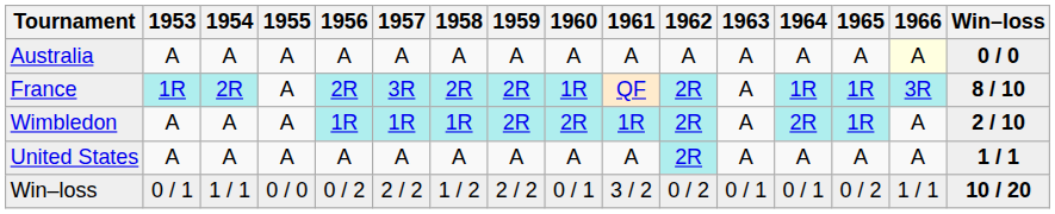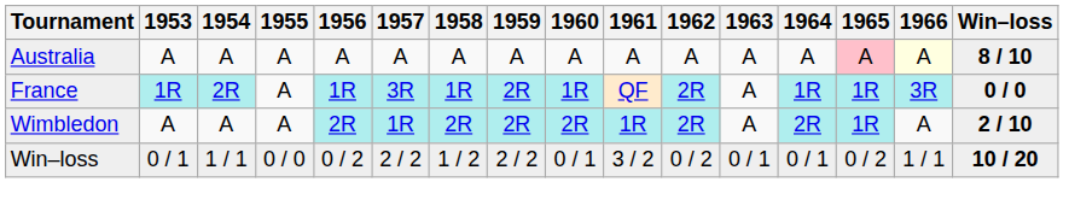 <table class="wikitable">
 <tr>
 <th>Tournament</th>
 <th>1953</th>
 <th>1954</th>
 <th>1955</th>
 <th>1956</th>
 <th>1957</th>
 <th>1958</th>
 <th>1959</th>
 <th>1960</th>
 <th>1961</th>
 <th>1962</th>
 <th>1963</th>
 <th>1964</th>
 <th>1965</th>
 <th>1966</th>
 <th>Win–loss</th>
 </tr>
 <tr>
 <td style="background:#EFEFEF;"><a href='#'>Australia</a></td>
 <td align="center">A</td>
 <td align="center">A</td>
 <td align="center">A</td>
 <td align="center">A</td>
 <td align="center">A</td>
 <td align="center">A</td>
 <td align="center">A</td>
 <td align="center">A</td>
 <td align="center">A</td>
 <td align="center">A</td>
 <td align="center">A</td>
 <td align="center">A</td>
-<td align="center">A</td>
+<td align="center" style="background: pink;">A</td>
 <td align="center" style="background: lightyellow;">A</td>
-<td align="center" style="background:#EFEFEF;"><strong>0 / 0</strong></td>
+<td align="center" style="background:#EFEFEF;"><strong>8 / 10</strong></td>
 </tr>
 <tr>
 <td style="background:#EFEFEF;"><a href='#'>France</a></td>
 <td align="center" style="background:#afeeee;"><a href='#'>1R</a></td>
 <td align="center" style="background:#afeeee;"><a href='#'>2R</a></td>
 <td align="center">A</td>
-<td align="center" style="background:#afeeee;"><a href='#'>2R</a></td>
+<td align="center" style="background:#afeeee;"><a href='#'>1R</a></td>
 <td align="center" style="background:#afeeee;"><a href='#'>3R</a></td>
-<td align="center" style="background:#afeeee;"><a href='#'>2R</a></td>
+<td align="center" style="background:#afeeee;"><a href='#'>1R</a></td>
 <td align="center" style="background:#afeeee;"><a href='#'>2R</a></td>
 <td align="center" style="background:#afeeee;"><a href='#'>1R</a></td>
 <td align="center" style="background:#ffebcd;"><a href='#'>QF</a></td>
 <td align="center" style="background:#afeeee;"><a href='#'>2R</a></td>
 <td align="center">A</td>
 <td align="center" style="background:#afeeee;"><a href='#'>1R</a></td>
 <td align="center" style="background:#afeeee;"><a href='#'>1R</a></td>
 <td align="center" style="background:#afeeee;"><a href='#'>3R</a></td>
-<td align="center" style="background:#EFEFEF;"><strong>8 / 10</strong></td>
+<td align="center" style="background:#EFEFEF;"><strong>0 / 0</strong></td>
 </tr>
 <tr>
 <td style="background:#EFEFEF;"><a href='#'>Wimbledon</a></td>
 <td align="center">A</td>
 <td align="center">A</td>
 <td align="center">A</td>
+<td align="center" style="background:#afeeee;"><a href='#'>2R</a></td>
 <td align="center" style="background:#afeeee;"><a href='#'>1R</a></td>
-<td align="center" style="background:#afeeee;"><a href='#'>1R</a></td>
-<td align="center" style="background:#afeeee;"><a href='#'>1R</a></td>
+<td align="center" style="background:#afeeee;"><a href='#'>2R</a></td>
 <td align="center" style="background:#afeeee;"><a href='#'>2R</a></td>
 <td align="center" style="background:#afeeee;"><a href='#'>2R</a></td>
 <td align="center" style="background:#afeeee;"><a href='#'>1R</a></td>
 <td align="center" style="background:#afeeee;"><a href='#'>2R</a></td>
 <td align="center">A</td>
 <td align="center" style="background:#afeeee;"><a href='#'>2R</a></td>
 <td align="center" style="background:#afeeee;"><a href='#'>1R</a></td>
 <td align="center">A</td>
 <td align="center" style="background:#EFEFEF;"><strong>2 / 10</strong></td>
-</tr>
-<tr>
-<td style="background:#EFEFEF;"><a href='#'>United States</a></td>
-<td align="center">A</td>
-<td align="center">A</td>
-<td align="center">A</td>
-<td align="center">A</td>
-<td align="center">A</td>
-<td align="center">A</td>
-<td align="center">A</td>
-<td align="center">A</td>
-<td align="center">A</td>
-<td align="center" style="background:#afeeee;"><a href='#'>2R</a></td>
-<td align="center">A</td>
-<td align="center">A</td>
-<td align="center">A</td>
-<td align="center">A</td>
-<td align="center" style="background:#EFEFEF;"><strong>1 / 1</strong></td>
 </tr>
 <tr>
 <td style="background:#EFEFEF;">Win–loss</td>
 <td align="center" style="background:#EFEFEF;">0 / 1</td>
 <td align="center" style="background:#EFEFEF;">1 / 1</td>
 <td align="center" style="background:#EFEFEF;">0 / 0</td>
 <td align="center" style="background:#EFEFEF;">0 / 2</td>
 <td align="center" style="background:#EFEFEF;">2 / 2</td>
 <td align="center" style="background:#EFEFEF;">1 / 2</td>
 <td align="center" style="background:#EFEFEF;">2 / 2</td>
 <td align="center" style="background:#EFEFEF;">0 / 1</td>
 <td align="center" style="background:#EFEFEF;">3 / 2</td>
 <td align="center" style="background:#EFEFEF;">0 / 2</td>
 <td align="center" style="background:#EFEFEF;">0 / 1</td>
 <td align="center" style="background:#EFEFEF;">0 / 1</td>
 <td align="center" style="background:#EFEFEF;">0 / 2</td>
 <td align="center" style="background:#EFEFEF;">1 / 1</td>
 <td align="center" style="background:#EFEFEF;"><strong>10 / 20</strong></td>
 </tr>
 </table>
